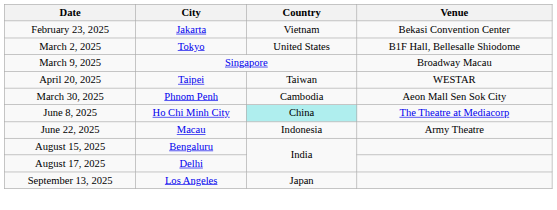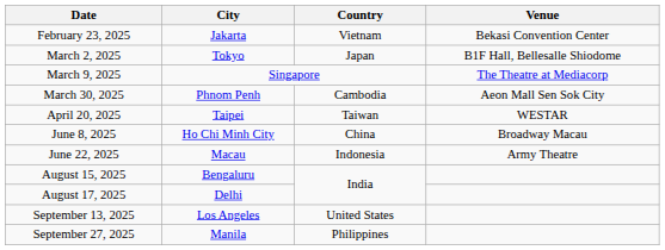 <table class="wikitable plainrowheaders" style="text-align:center">
 <tr>
 <th scope="col" style="width:12em">Date</th>
 <th scope="col" style="width:10em">City</th>
 <th scope="col" style="width:10em">Country</th>
 <th scope="col" style="width:18em">Venue</th>
 </tr>
 <tr>
 <td>February 23, 2025</td>
 <td><a href='#'>Jakarta</a></td>
 <td>Vietnam</td>
 <td>Bekasi Convention Center</td>
 </tr>
 <tr>
 <td>March 2, 2025</td>
 <td><a href='#'>Tokyo</a></td>
-<td>United States</td>
+<td>Japan</td>
 <td>B1F Hall, Bellesalle Shiodome</td>
 </tr>
 <tr>
 <td>March 9, 2025</td>
 <td colspan="2"><a href='#'>Singapore</a></td>
-<td>Broadway Macau</td>
+<td><a href='#'>The Theatre at Mediacorp</a></td>
+</tr>
+<tr>
+<td>March 30, 2025</td>
+<td><a href='#'>Phnom Penh</a></td>
+<td>Cambodia</td>
+<td>Aeon Mall Sen Sok City</td>
 </tr>
 <tr>
 <td>April 20, 2025</td>
 <td><a href='#'>Taipei</a></td>
 <td>Taiwan</td>
 <td>WESTAR</td>
 </tr>
 <tr>
-<td>March 30, 2025</td>
-<td><a href='#'>Phnom Penh</a></td>
-<td>Cambodia</td>
-<td>Aeon Mall Sen Sok City</td>
-</tr>
-<tr>
 <td>June 8, 2025</td>
 <td><a href='#'>Ho Chi Minh City</a></td>
-<td style="background: paleturquoise;">China</td>
-<td><a href='#'>The Theatre at Mediacorp</a></td>
+<td>China</td>
+<td>Broadway Macau</td>
 </tr>
 <tr>
 <td>June 22, 2025</td>
 <td><a href='#'>Macau</a></td>
 <td>Indonesia</td>
 <td>Army Theatre</td>
 </tr>
 <tr>
 <td>August 15, 2025</td>
 <td><a href='#'>Bengaluru</a></td>
 <td rowspan="2">India</td>
 <td></td>
 </tr>
 <tr>
 <td>August 17, 2025</td>
 <td><a href='#'>Delhi</a></td>
 <td></td>
 </tr>
 <tr>
 <td>September 13, 2025</td>
 <td><a href='#'>Los Angeles</a></td>
-<td>Japan</td>
+<td>United States</td>
+<td></td>
+</tr>
+<tr>
+<td>September 27, 2025</td>
+<td><a href='#'>Manila</a></td>
+<td>Philippines</td>
 <td></td>
 </tr>
 </table>
